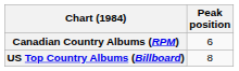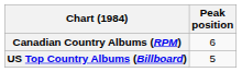 <table class="wikitable sortable plainrowheaders" style="text-align:center">
 <tr>
 <th scope="col">Chart (1984)</th>
 <th scope="col">Peak<br>position</th>
 </tr>
 <tr>
 <th scope="row">Canadian Country Albums (<em><a href='#'>RPM</a></em>)</th>
 <td>6</td>
 </tr>
 <tr>
 <th scope="row">US <a href='#'>Top Country Albums</a> (<em><a href='#'>Billboard</a></em>)</th>
-<td>8</td>
+<td>5</td>
 </tr>
 </table>
